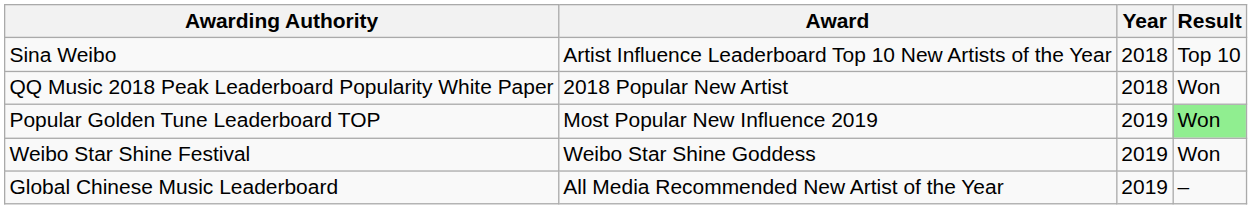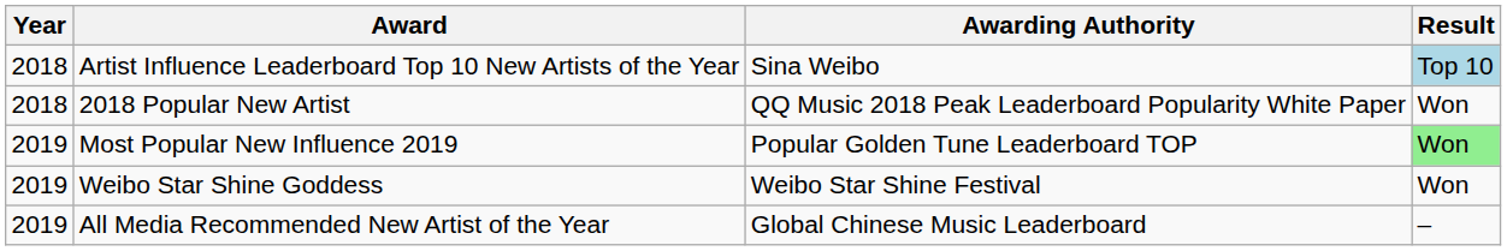 <table class="wikitable">
 <tr>
+<th>Year</th>
+<th>Award</th>
 <th>Awarding Authority</th>
-<th>Award</th>
-<th>Year</th>
 <th>Result</th>
 </tr>
 <tr>
+<td>2018</td>
+<td>Artist Influence Leaderboard Top 10 New Artists of the Year</td>
 <td>Sina Weibo</td>
-<td>Artist Influence Leaderboard Top 10 New Artists of the Year</td>
-<td>2018</td>
-<td>Top 10</td>
+<td style="background: lightblue;">Top 10</td>
 </tr>
 <tr>
+<td>2018</td>
+<td>2018 Popular New Artist</td>
 <td>QQ Music 2018 Peak Leaderboard Popularity White Paper</td>
-<td>2018 Popular New Artist</td>
-<td>2018</td>
 <td>Won</td>
 </tr>
 <tr>
+<td>2019</td>
+<td>Most Popular New Influence 2019</td>
 <td>Popular Golden Tune Leaderboard TOP</td>
-<td>Most Popular New Influence 2019</td>
-<td>2019</td>
 <td style="background: lightgreen;">Won</td>
 </tr>
 <tr>
+<td>2019</td>
+<td>Weibo Star Shine Goddess</td>
 <td>Weibo Star Shine Festival</td>
-<td>Weibo Star Shine Goddess</td>
-<td>2019</td>
 <td>Won</td>
 </tr>
 <tr>
+<td>2019</td>
+<td>All Media Recommended New Artist of the Year</td>
 <td>Global Chinese Music Leaderboard</td>
-<td>All Media Recommended New Artist of the Year</td>
-<td>2019</td>
 <td>–</td>
 </tr>
 </table>
